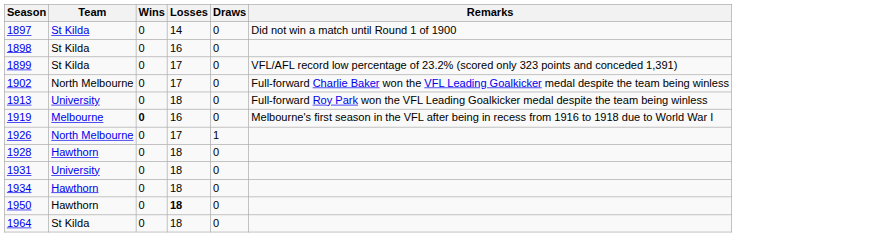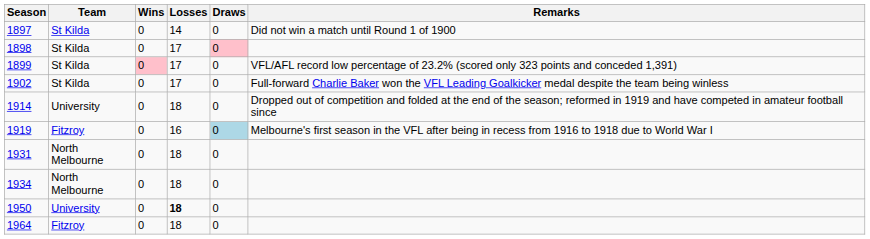 <table class="wikitable sortable">
 <tr>
 <th>Season</th>
 <th>Team</th>
 <th>Wins</th>
 <th>Losses</th>
 <th>Draws</th>
 <th>Remarks</th>
 </tr>
 <tr>
 <td><a href='#'>1897</a></td>
 <td><a href='#'>St Kilda</a></td>
 <td>0</td>
 <td>14</td>
 <td>0</td>
 <td>Did not win a match until Round 1 of 1900</td>
 </tr>
 <tr>
 <td><a href='#'>1898</a></td>
 <td>St Kilda</td>
 <td>0</td>
-<td>16</td>
-<td>0</td>
+<td>17</td>
+<td style="background: pink;">0</td>
 <td></td>
 </tr>
 <tr>
 <td><a href='#'>1899</a></td>
 <td>St Kilda</td>
-<td>0</td>
+<td style="background: pink;">0</td>
 <td>17</td>
 <td>0</td>
 <td>VFL/AFL record low percentage of 23.2% (scored only 323 points and conceded 1,391)</td>
 </tr>
 <tr>
 <td><a href='#'>1902</a></td>
-<td>North Melbourne</td>
+<td>St Kilda</td>
 <td>0</td>
 <td>17</td>
 <td>0</td>
 <td>Full-forward <a href='#'>Charlie Baker</a> won the <a href='#'>VFL Leading Goalkicker</a> medal despite the team being winless</td>
 </tr>
 <tr>
-<td><a href='#'>1913</a></td>
-<td><a href='#'>University</a></td>
+<td><a href='#'>1914</a></td>
+<td>University</td>
 <td>0</td>
 <td>18</td>
 <td>0</td>
-<td>Full-forward <a href='#'>Roy Park</a> won the VFL Leading Goalkicker medal despite the team being winless</td>
+<td>Dropped out of competition and folded at the end of the season; reformed in 1919 and have competed in amateur football since</td>
 </tr>
 <tr>
 <td><a href='#'>1919</a></td>
-<td><a href='#'>Melbourne</a></td>
-<td><strong>0</strong></td>
+<td><a href='#'>Fitzroy</a></td>
+<td>0</td>
 <td>16</td>
-<td>0</td>
+<td style="background: lightblue;">0</td>
 <td>Melbourne's first season in the VFL after being in recess from 1916 to 1918 due to World War I</td>
 </tr>
 <tr>
-<td><a href='#'>1926</a></td>
-<td><a href='#'>North Melbourne</a></td>
-<td>0</td>
-<td>17</td>
-<td>1</td>
-<td></td>
-</tr>
-<tr>
-<td><a href='#'>1928</a></td>
-<td><a href='#'>Hawthorn</a></td>
-<td>0</td>
-<td>18</td>
-<td>0</td>
-<td></td>
-</tr>
-<tr>
 <td><a href='#'>1931</a></td>
-<td><a href='#'>University</a></td>
+<td>North Melbourne</td>
 <td>0</td>
 <td>18</td>
 <td>0</td>
 <td></td>
 </tr>
 <tr>
 <td><a href='#'>1934</a></td>
-<td><a href='#'>Hawthorn</a></td>
+<td>North Melbourne</td>
 <td>0</td>
 <td>18</td>
 <td>0</td>
 <td></td>
 </tr>
 <tr>
 <td><a href='#'>1950</a></td>
-<td>Hawthorn</td>
+<td><a href='#'>University</a></td>
 <td>0</td>
 <td><strong>18</strong></td>
 <td>0</td>
 <td></td>
 </tr>
 <tr>
 <td><a href='#'>1964</a></td>
-<td>St Kilda</td>
+<td><a href='#'>Fitzroy</a></td>
 <td>0</td>
 <td>18</td>
 <td>0</td>
 <td></td>
 </tr>
 </table>
